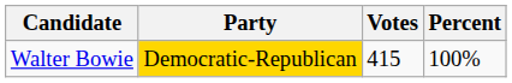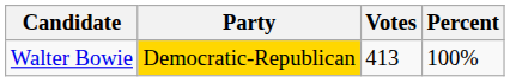 <table class=wikitable>
 <tr>
 <th>Candidate</th>
 <th>Party</th>
 <th>Votes</th>
 <th>Percent</th>
 </tr>
 <tr>
 <td><a href='#'>Walter Bowie</a></td>
 <td style="background: gold;">Democratic-Republican</td>
-<td>415</td>
+<td>413</td>
 <td>100%</td>
 </tr>
 </table>
